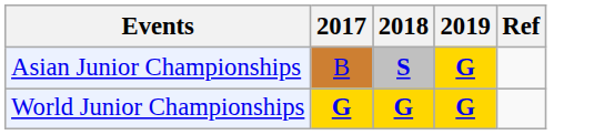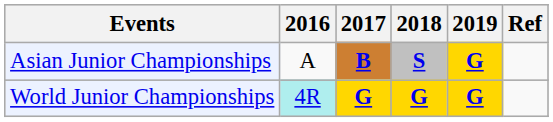 <table class="wikitable" style="font-size: 90%; text-align:center">
 <tr>
 <th>Events</th>
+<th>2016</th>
 <th>2017</th>
 <th>2018</th>
 <th>2019</th>
 <th>Ref</th>
 </tr>
 <tr>
 <td bgcolor="#ECF2FF"; align="left"><a href='#'>Asian Junior Championships</a></td>
-<td bgcolor=CD7F32><a href='#'>B</a></td>
+<td>A</td>
+<td bgcolor=CD7F32><strong><a href='#'>B</a></strong></td>
 <td bgcolor=silver><strong><a href='#'>S</a></strong></td>
 <td bgcolor=gold><a href='#'><strong>G</strong></a></td>
 <td></td>
 </tr>
 <tr>
 <td bgcolor="#ECF2FF"; align="left"><a href='#'>World Junior Championships</a></td>
+<td bgcolor=AFEEEE><a href='#'>4R</a></td>
 <td bgcolor=gold><a href='#'><strong>G</strong></a></td>
 <td bgcolor=gold><a href='#'><strong>G</strong></a></td>
 <td bgcolor=gold><a href='#'><strong>G</strong></a></td>
 <td></td>
 </tr>
 </table>
